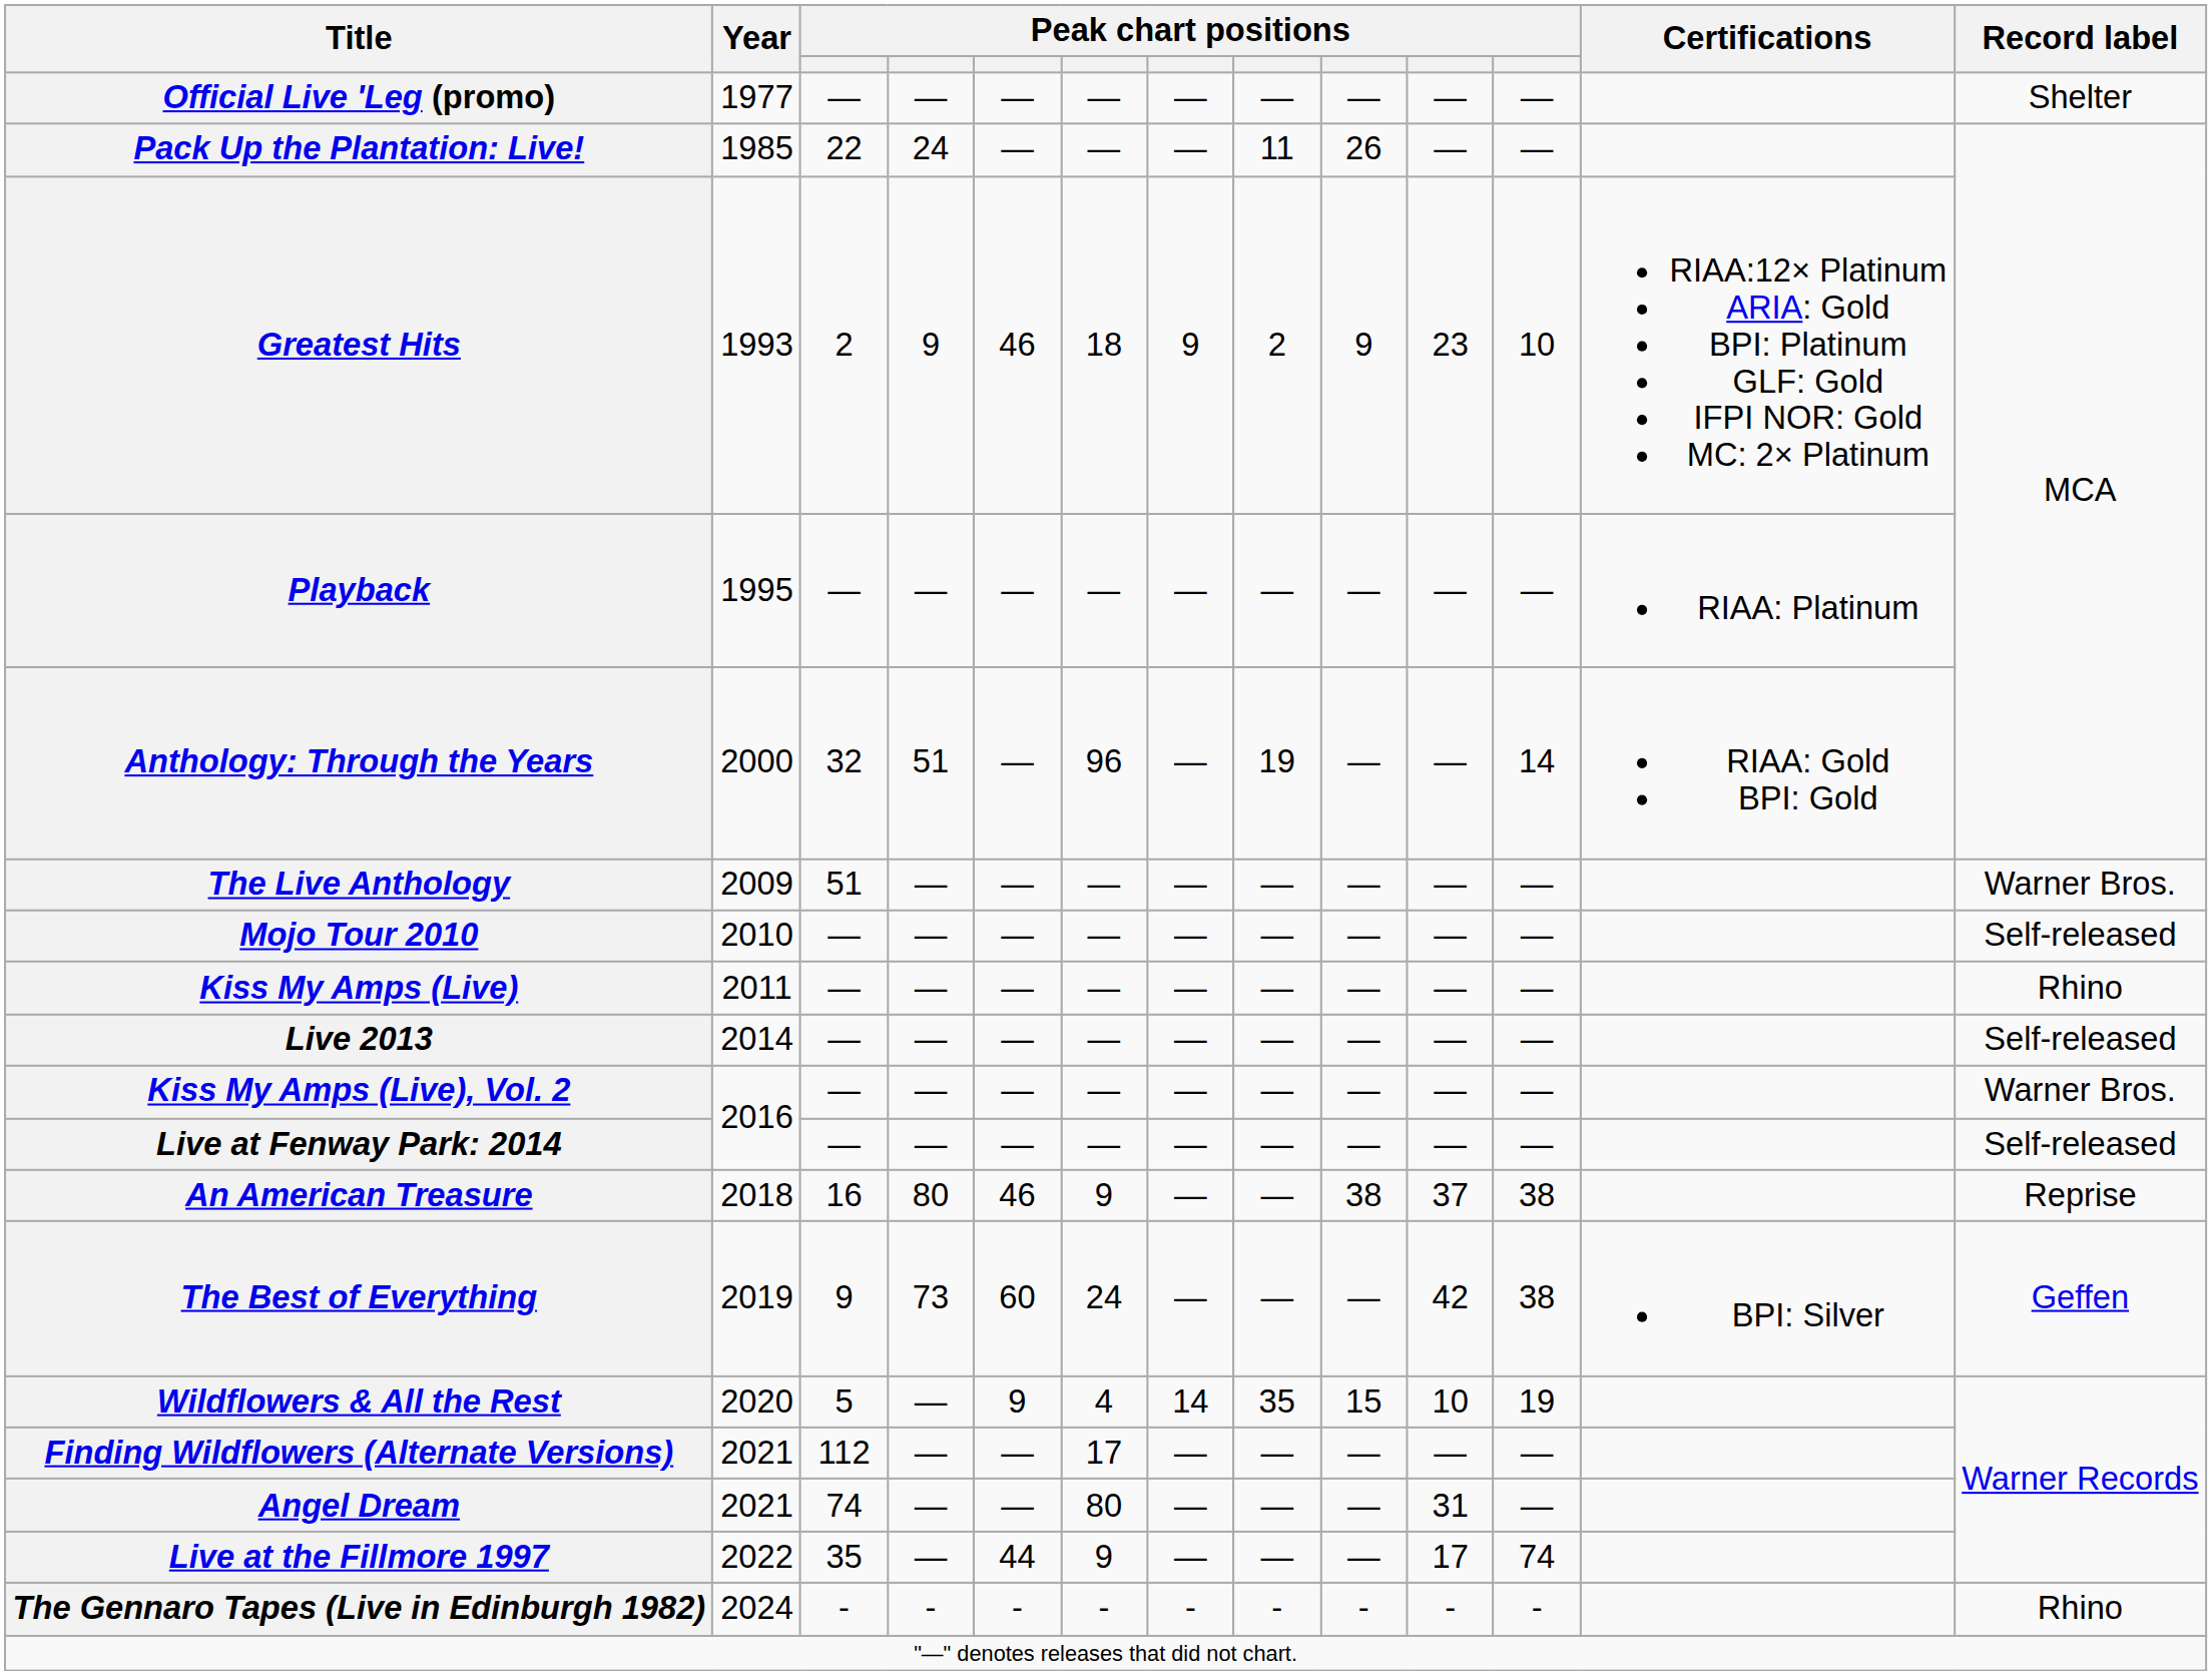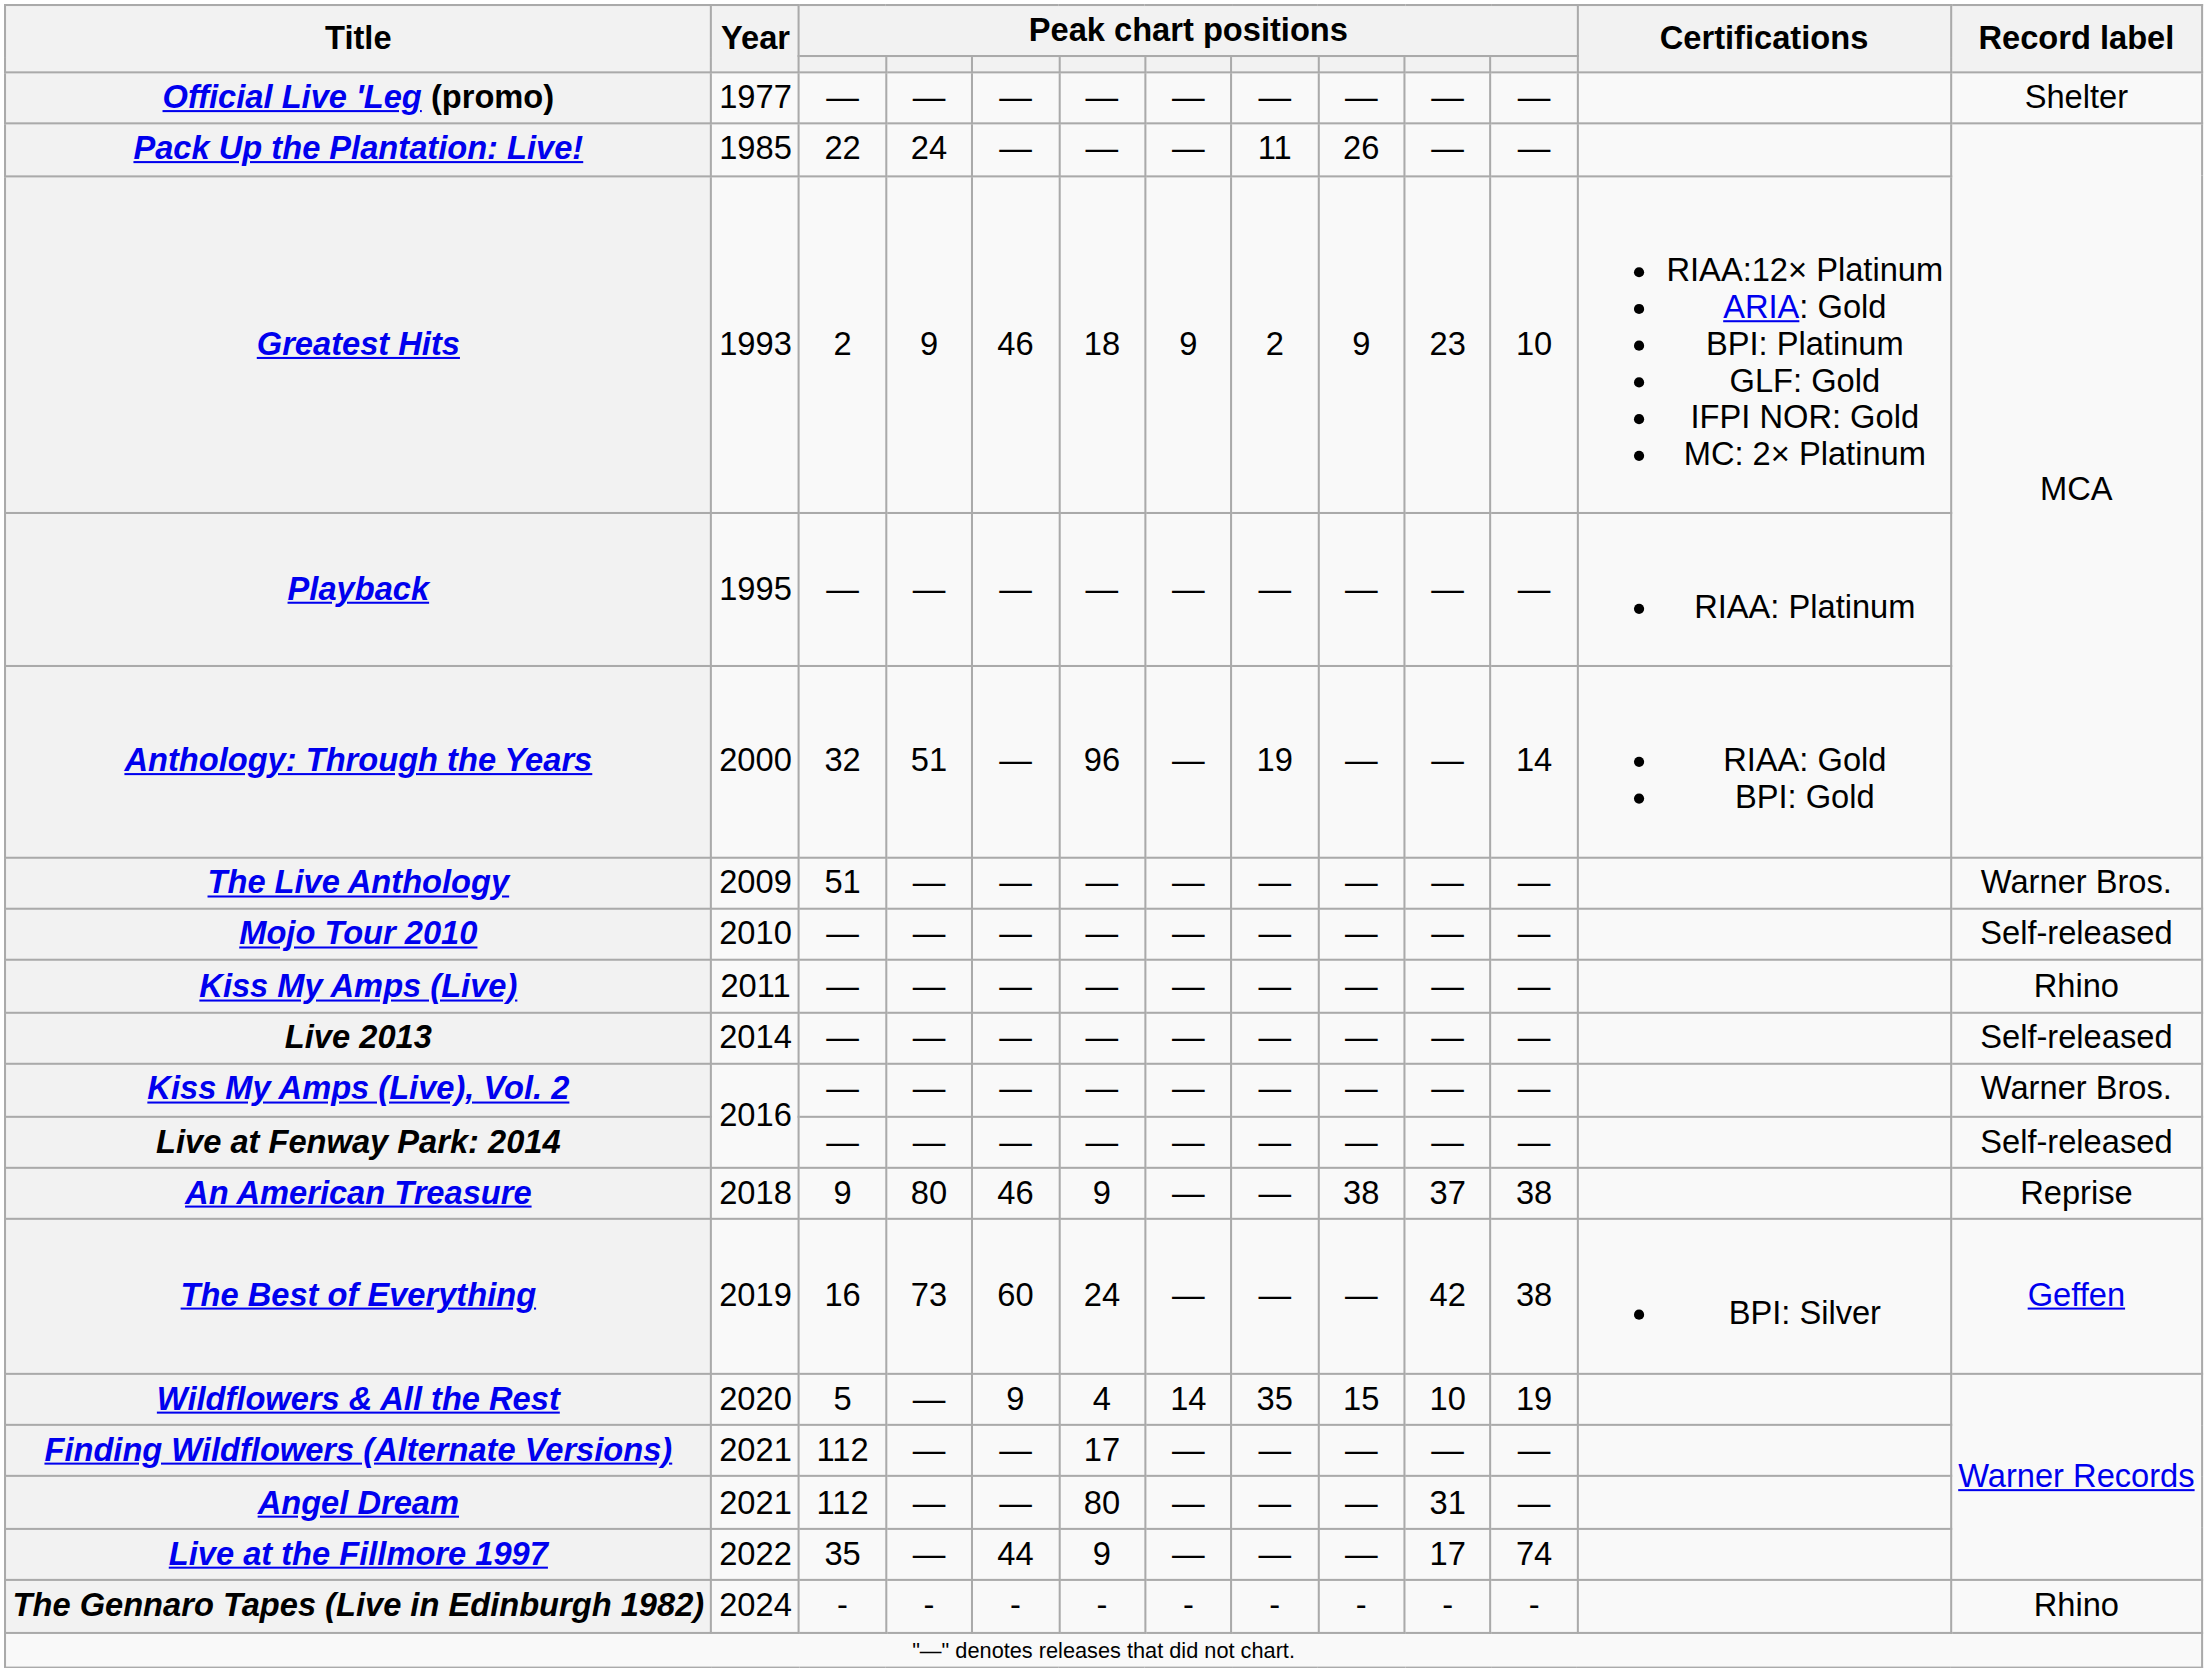 <table class="wikitable plainrowheaders" style="text-align:center;">
 <tr>
 <th rowspan="2">Title</th>
 <th rowspan="2">Year</th>
 <th colspan="9">Peak chart positions</th>
 <th rowspan="2">Certifications</th>
 <th rowspan="2">Record label</th>
 </tr>
 <tr>
 <th width="35"></th>
 <th width="35"></th>
 <th width="35"></th>
 <th width="35"></th>
 <th width="35"></th>
 <th width="35"></th>
 <th width="35"></th>
 <th width="35"></th>
 <th width="35"></th>
 </tr>
 <tr>
 <th scope="row"><em><a href='#'>Official Live 'Leg</a></em> (promo)</th>
 <td>1977</td>
 <td>—</td>
 <td>—</td>
 <td>—</td>
 <td>—</td>
 <td>—</td>
 <td>—</td>
 <td>—</td>
 <td>—</td>
 <td>—</td>
 <td></td>
 <td>Shelter</td>
 </tr>
 <tr>
 <th scope="row"><em><a href='#'>Pack Up the Plantation: Live!</a></em></th>
 <td>1985</td>
 <td>22</td>
 <td>24</td>
 <td>—</td>
 <td>—</td>
 <td>—</td>
 <td>11</td>
 <td>26</td>
 <td>—</td>
 <td>—</td>
 <td></td>
 <td rowspan="4">MCA</td>
 </tr>
 <tr>
 <th scope="row"><em><a href='#'>Greatest Hits</a></em></th>
 <td>1993</td>
 <td>2</td>
 <td>9</td>
 <td>46</td>
 <td>18</td>
 <td>9</td>
 <td>2</td>
 <td>9</td>
 <td>23</td>
 <td>10</td>
 <td><br><ul><li>RIAA:12× Platinum</li><li><a href='#'>ARIA</a>: Gold</li><li>BPI: Platinum</li><li>GLF: Gold</li><li>IFPI NOR: Gold</li><li>MC: 2× Platinum</li></ul></td>
 </tr>
 <tr>
 <th scope="row"><em><a href='#'>Playback</a></em></th>
 <td>1995</td>
 <td>—</td>
 <td>—</td>
 <td>—</td>
 <td>—</td>
 <td>—</td>
 <td>—</td>
 <td>—</td>
 <td>—</td>
 <td>—</td>
 <td><br><ul><li>RIAA: Platinum</li></ul></td>
 </tr>
 <tr>
 <th scope="row"><em><a href='#'>Anthology: Through the Years</a></em></th>
 <td>2000</td>
 <td>32</td>
 <td>51</td>
 <td>—</td>
 <td>96</td>
 <td>—</td>
 <td>19</td>
 <td>—</td>
 <td>—</td>
 <td>14</td>
 <td><br><ul><li>RIAA: Gold</li><li>BPI: Gold</li></ul></td>
 </tr>
 <tr>
 <th scope="row"><em><a href='#'>The Live Anthology</a></em></th>
 <td>2009</td>
 <td>51</td>
 <td>—</td>
 <td>—</td>
 <td>—</td>
 <td>—</td>
 <td>—</td>
 <td>—</td>
 <td>—</td>
 <td>—</td>
 <td></td>
 <td>Warner Bros.</td>
 </tr>
 <tr>
 <th scope="row"><em><a href='#'>Mojo Tour 2010</a></em></th>
 <td>2010</td>
 <td>—</td>
 <td>—</td>
 <td>—</td>
 <td>—</td>
 <td>—</td>
 <td>—</td>
 <td>—</td>
 <td>—</td>
 <td>—</td>
 <td></td>
 <td>Self-released</td>
 </tr>
 <tr>
 <th scope="row"><em><a href='#'>Kiss My Amps (Live)</a></em></th>
 <td>2011</td>
 <td>—</td>
 <td>—</td>
 <td>—</td>
 <td>—</td>
 <td>—</td>
 <td>—</td>
 <td>—</td>
 <td>—</td>
 <td>—</td>
 <td></td>
 <td>Rhino</td>
 </tr>
 <tr>
 <th scope="row"><em>Live 2013</em></th>
 <td>2014</td>
 <td>—</td>
 <td>—</td>
 <td>—</td>
 <td>—</td>
 <td>—</td>
 <td>—</td>
 <td>—</td>
 <td>—</td>
 <td>—</td>
 <td></td>
 <td>Self-released</td>
 </tr>
 <tr>
 <th scope="row"><em><a href='#'>Kiss My Amps (Live), Vol. 2</a></em></th>
 <td rowspan="2">2016</td>
 <td>—</td>
 <td>—</td>
 <td>—</td>
 <td>—</td>
 <td>—</td>
 <td>—</td>
 <td>—</td>
 <td>—</td>
 <td>—</td>
 <td></td>
 <td>Warner Bros.</td>
 </tr>
 <tr>
 <th scope="row"><em>Live at Fenway Park: 2014</em></th>
 <td>—</td>
 <td>—</td>
 <td>—</td>
 <td>—</td>
 <td>—</td>
 <td>—</td>
 <td>—</td>
 <td>—</td>
 <td>—</td>
 <td></td>
 <td>Self-released</td>
 </tr>
 <tr>
 <th scope="row"><em><a href='#'>An American Treasure</a></em></th>
 <td>2018</td>
-<td>16</td>
+<td>9</td>
 <td>80</td>
 <td>46</td>
 <td>9</td>
 <td>—</td>
 <td>—</td>
 <td>38</td>
 <td>37</td>
 <td>38</td>
 <td></td>
 <td>Reprise</td>
 </tr>
 <tr>
 <th scope="row"><em><a href='#'>The Best of Everything</a></em></th>
 <td>2019</td>
-<td>9</td>
+<td>16</td>
 <td>73</td>
 <td>60</td>
 <td>24</td>
 <td>—</td>
 <td>—</td>
 <td>—</td>
 <td>42</td>
 <td>38</td>
 <td><br><ul><li>BPI: Silver</li></ul></td>
 <td><a href='#'>Geffen</a></td>
 </tr>
 <tr>
 <th scope="row" align="left"><em><a href='#'>Wildflowers & All the Rest</a></em></th>
 <td>2020</td>
 <td>5</td>
 <td>—</td>
 <td>9</td>
 <td>4</td>
 <td>14</td>
 <td>35</td>
 <td>15</td>
 <td>10</td>
 <td>19</td>
 <td></td>
 <td rowspan=4><a href='#'>Warner Records</a></td>
 </tr>
 <tr>
 <th scope="row" align="left"><em><a href='#'>Finding Wildflowers (Alternate Versions)</a></em></th>
 <td>2021</td>
 <td>112</td>
 <td>—</td>
 <td>—</td>
 <td>17</td>
 <td>—</td>
 <td>—</td>
 <td>—</td>
 <td>—</td>
 <td>—</td>
 <td></td>
 </tr>
 <tr>
 <th scope="row" align="left"><em><a href='#'>Angel Dream</a></em></th>
 <td>2021</td>
-<td>74</td>
+<td>112</td>
 <td>—</td>
 <td>—</td>
 <td>80</td>
 <td>—</td>
 <td>—</td>
 <td>—</td>
 <td>31</td>
 <td>—</td>
 <td></td>
 </tr>
 <tr>
 <th scope="row" align="left"><em><a href='#'>Live at the Fillmore 1997</a></em></th>
 <td>2022</td>
 <td>35<br></td>
 <td>—</td>
 <td>44</td>
 <td>9</td>
 <td>—</td>
 <td>—</td>
 <td>—</td>
 <td>17</td>
 <td>74</td>
 <td></td>
 </tr>
 <tr>
 <th><em>The Gennaro Tapes (Live in Edinburgh 1982)</em></th>
 <td>2024</td>
 <td>-</td>
 <td>-</td>
 <td>-</td>
 <td>-</td>
 <td>-</td>
 <td>-</td>
 <td>-</td>
 <td>-</td>
 <td>-</td>
 <td></td>
 <td>Rhino</td>
 </tr>
 <tr>
 <td colspan="13" style="font-size:8pt;">"—" denotes releases that did not chart.</td>
 </tr>
 </table>
